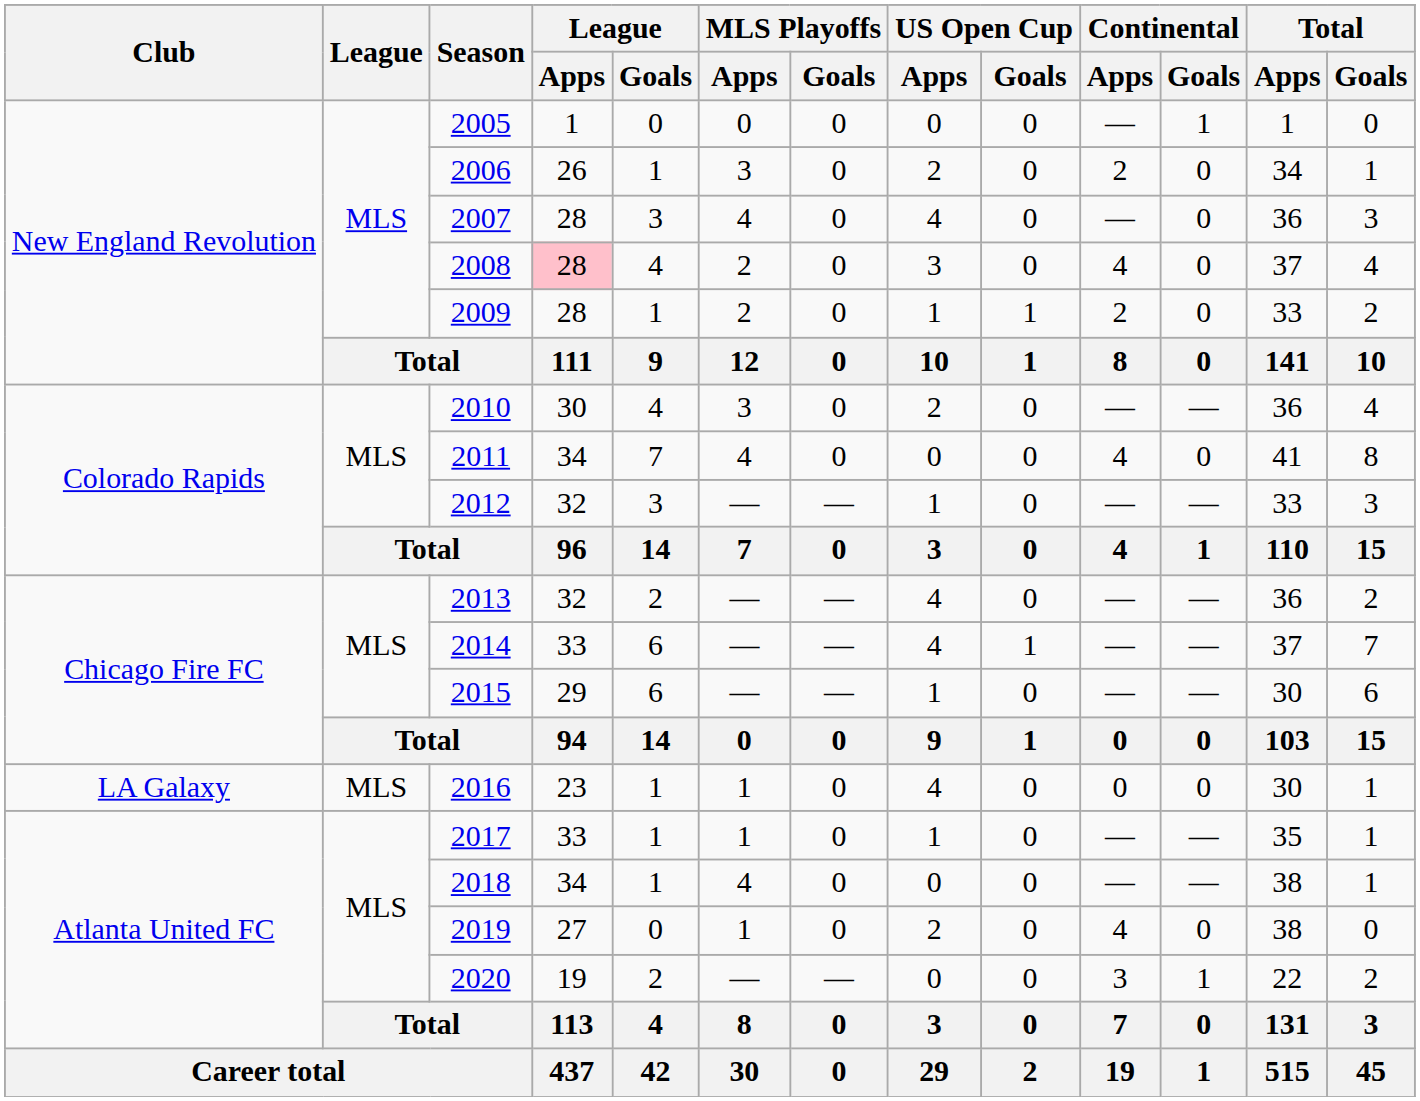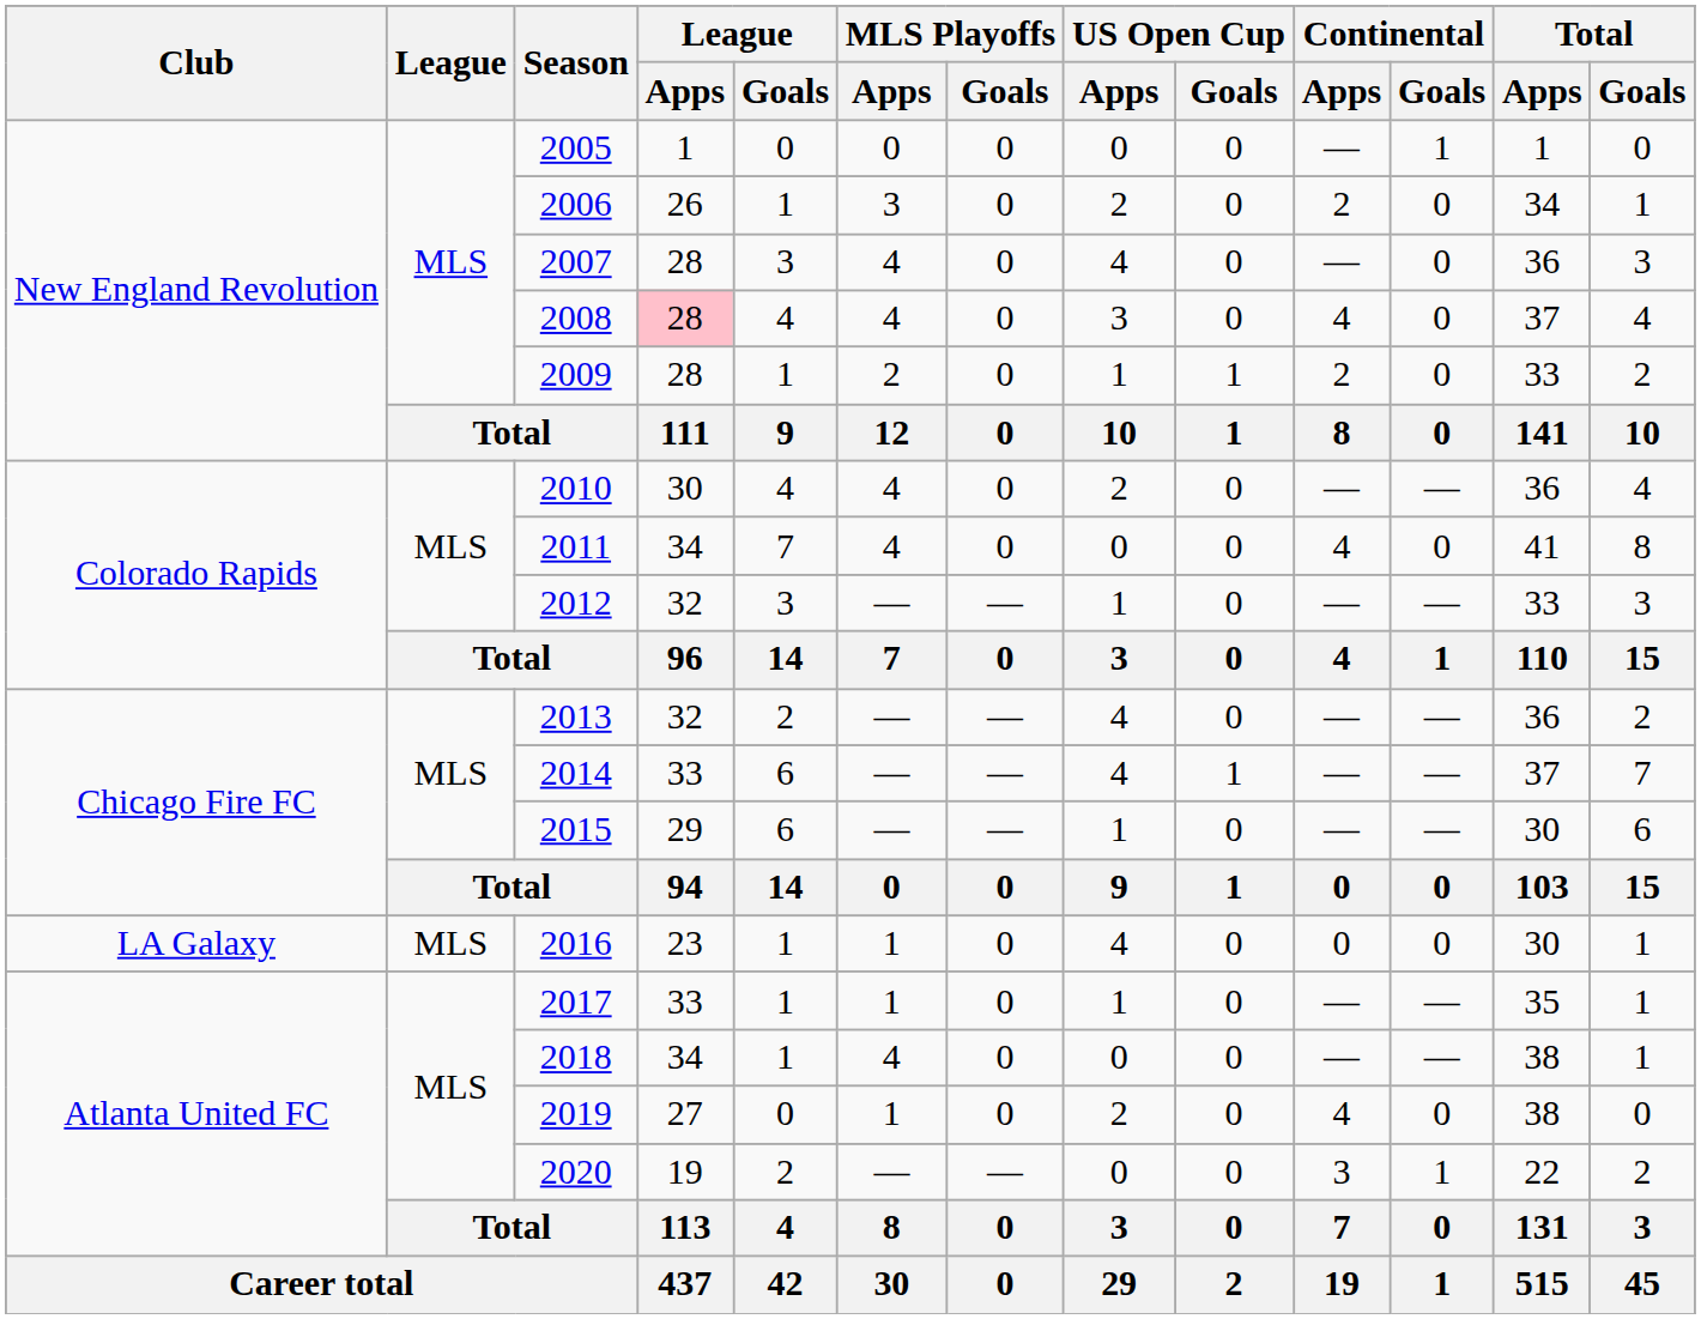 <table class="wikitable" style="text-align:center">
 <tr>
 <th rowspan="2">Club</th>
 <th rowspan="2">League</th>
 <th rowspan="2">Season</th>
 <th colspan="2">League</th>
 <th colspan="2">MLS Playoffs</th>
 <th colspan="2">US Open Cup</th>
 <th colspan="2">Continental</th>
 <th colspan="2">Total</th>
 </tr>
 <tr>
 <th>Apps</th>
 <th>Goals</th>
 <th>Apps</th>
 <th>Goals</th>
 <th>Apps</th>
 <th>Goals</th>
 <th>Apps</th>
 <th>Goals</th>
 <th>Apps</th>
 <th>Goals</th>
 </tr>
 <tr>
 <td rowspan="6"><a href='#'>New England Revolution</a></td>
 <td rowspan="5"><a href='#'>MLS</a></td>
 <td><a href='#'>2005</a></td>
 <td>1</td>
 <td>0</td>
 <td>0</td>
 <td>0</td>
 <td>0</td>
 <td>0</td>
 <td>—</td>
 <td>1</td>
 <td>1</td>
 <td>0</td>
 </tr>
 <tr>
 <td><a href='#'>2006</a></td>
 <td>26</td>
 <td>1</td>
 <td>3</td>
 <td>0</td>
 <td>2</td>
 <td>0</td>
 <td>2</td>
 <td>0</td>
 <td>34</td>
 <td>1</td>
 </tr>
 <tr>
 <td><a href='#'>2007</a></td>
 <td>28</td>
 <td>3</td>
 <td>4</td>
 <td>0</td>
 <td>4</td>
 <td>0</td>
 <td>—</td>
 <td>0</td>
 <td>36</td>
 <td>3</td>
 </tr>
 <tr>
 <td><a href='#'>2008</a></td>
 <td style="background: pink;">28</td>
 <td>4</td>
-<td>2</td>
+<td>4</td>
 <td>0</td>
 <td>3</td>
 <td>0</td>
 <td>4</td>
 <td>0</td>
 <td>37</td>
 <td>4</td>
 </tr>
 <tr>
 <td><a href='#'>2009</a></td>
 <td>28</td>
 <td>1</td>
 <td>2</td>
 <td>0</td>
 <td>1</td>
 <td>1</td>
 <td>2</td>
 <td>0</td>
 <td>33</td>
 <td>2</td>
 </tr>
 <tr>
 <th colspan="2">Total</th>
 <th>111</th>
 <th>9</th>
 <th>12</th>
 <th>0</th>
 <th>10</th>
 <th>1</th>
 <th>8</th>
 <th>0</th>
 <th>141</th>
 <th>10</th>
 </tr>
 <tr>
 <td rowspan="4"><a href='#'>Colorado Rapids</a></td>
 <td rowspan="3">MLS</td>
 <td><a href='#'>2010</a></td>
 <td>30</td>
 <td>4</td>
-<td>3</td>
+<td>4</td>
 <td>0</td>
 <td>2</td>
 <td>0</td>
 <td>—</td>
 <td>—</td>
 <td>36</td>
 <td>4</td>
 </tr>
 <tr>
 <td><a href='#'>2011</a></td>
 <td>34</td>
 <td>7</td>
 <td>4</td>
 <td>0</td>
 <td>0</td>
 <td>0</td>
 <td>4</td>
 <td>0</td>
 <td>41</td>
 <td>8</td>
 </tr>
 <tr>
 <td><a href='#'>2012</a></td>
 <td>32</td>
 <td>3</td>
 <td>—</td>
 <td>—</td>
 <td>1</td>
 <td>0</td>
 <td>—</td>
 <td>—</td>
 <td>33</td>
 <td>3</td>
 </tr>
 <tr>
 <th colspan="2">Total</th>
 <th>96</th>
 <th>14</th>
 <th>7</th>
 <th>0</th>
 <th>3</th>
 <th>0</th>
 <th>4</th>
 <th>1</th>
 <th>110</th>
 <th>15</th>
 </tr>
 <tr>
 <td rowspan="4"><a href='#'>Chicago Fire FC</a></td>
 <td rowspan="3">MLS</td>
 <td><a href='#'>2013</a></td>
 <td>32</td>
 <td>2</td>
 <td>—</td>
 <td>—</td>
 <td>4</td>
 <td>0</td>
 <td>—</td>
 <td>—</td>
 <td>36</td>
 <td>2</td>
 </tr>
 <tr>
 <td><a href='#'>2014</a></td>
 <td>33</td>
 <td>6</td>
 <td>—</td>
 <td>—</td>
 <td>4</td>
 <td>1</td>
 <td>—</td>
 <td>—</td>
 <td>37</td>
 <td>7</td>
 </tr>
 <tr>
 <td><a href='#'>2015</a></td>
 <td>29</td>
 <td>6</td>
 <td>—</td>
 <td>—</td>
 <td>1</td>
 <td>0</td>
 <td>—</td>
 <td>—</td>
 <td>30</td>
 <td>6</td>
 </tr>
 <tr>
 <th colspan="2">Total</th>
 <th>94</th>
 <th>14</th>
 <th>0</th>
 <th>0</th>
 <th>9</th>
 <th>1</th>
 <th>0</th>
 <th>0</th>
 <th>103</th>
 <th>15</th>
 </tr>
 <tr>
 <td><a href='#'>LA Galaxy</a></td>
 <td>MLS</td>
 <td><a href='#'>2016</a></td>
 <td>23</td>
 <td>1</td>
 <td>1</td>
 <td>0</td>
 <td>4</td>
 <td>0</td>
 <td>0</td>
 <td>0</td>
 <td>30</td>
 <td>1</td>
 </tr>
 <tr>
 <td rowspan="5"><a href='#'>Atlanta United FC</a></td>
 <td rowspan="4">MLS</td>
 <td><a href='#'>2017</a></td>
 <td>33</td>
 <td>1</td>
 <td>1</td>
 <td>0</td>
 <td>1</td>
 <td>0</td>
 <td>—</td>
 <td>—</td>
 <td>35</td>
 <td>1</td>
 </tr>
 <tr>
 <td><a href='#'>2018</a></td>
 <td>34</td>
 <td>1</td>
 <td>4</td>
 <td>0</td>
 <td>0</td>
 <td>0</td>
 <td>—</td>
 <td>—</td>
 <td>38</td>
 <td>1</td>
 </tr>
 <tr>
 <td><a href='#'>2019</a></td>
 <td>27</td>
 <td>0</td>
 <td>1</td>
 <td>0</td>
 <td>2</td>
 <td>0</td>
 <td>4</td>
 <td>0</td>
 <td>38</td>
 <td>0</td>
 </tr>
 <tr>
 <td><a href='#'>2020</a></td>
 <td>19</td>
 <td>2</td>
 <td>—</td>
 <td>—</td>
 <td>0</td>
 <td>0</td>
 <td>3</td>
 <td>1</td>
 <td>22</td>
 <td>2</td>
 </tr>
 <tr>
 <th colspan="2">Total</th>
 <th>113</th>
 <th>4</th>
 <th>8</th>
 <th>0</th>
 <th>3</th>
 <th>0</th>
 <th>7</th>
 <th>0</th>
 <th>131</th>
 <th>3</th>
 </tr>
 <tr>
 <th colspan="3">Career total</th>
 <th>437</th>
 <th>42</th>
 <th>30</th>
 <th>0</th>
 <th>29</th>
 <th>2</th>
 <th>19</th>
 <th>1</th>
 <th>515</th>
 <th>45</th>
 </tr>
 </table>
